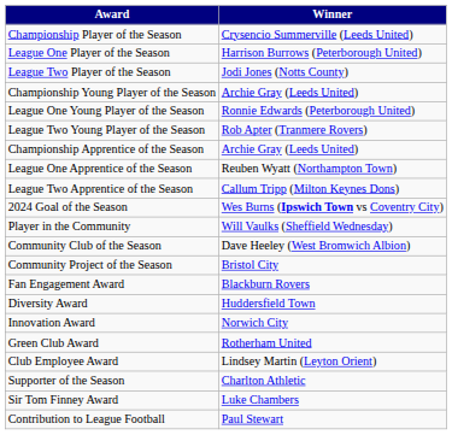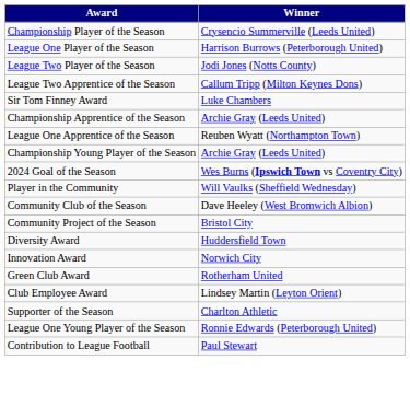 <table class="wikitable">
 <tr>
 <th style="background-color: navy; color: white;">Award</th>
 <th style="background-color: navy; color: white;">Winner</th>
 </tr>
 <tr>
 <td><a href='#'>Championship</a> Player of the Season</td>
 <td><a href='#'>Crysencio Summerville</a> (<a href='#'>Leeds United</a>)</td>
 </tr>
 <tr>
 <td><a href='#'>League One</a> Player of the Season</td>
 <td><a href='#'>Harrison Burrows</a> (<a href='#'>Peterborough United</a>)</td>
 </tr>
 <tr>
 <td><a href='#'>League Two</a> Player of the Season</td>
 <td><a href='#'>Jodi Jones</a> (<a href='#'>Notts County</a>)</td>
 </tr>
 <tr>
-<td>Championship Young Player of the Season</td>
-<td><a href='#'>Archie Gray</a> (<a href='#'>Leeds United</a>)</td>
+<td>League Two Apprentice of the Season</td>
+<td><a href='#'>Callum Tripp</a> (<a href='#'>Milton Keynes Dons</a>)</td>
 </tr>
 <tr>
-<td>League One Young Player of the Season</td>
-<td><a href='#'>Ronnie Edwards</a> (<a href='#'>Peterborough United</a>)</td>
-</tr>
-<tr>
-<td>League Two Young Player of the Season</td>
-<td><a href='#'>Rob Apter</a> (<a href='#'>Tranmere Rovers</a>)</td>
+<td>Sir Tom Finney Award</td>
+<td><a href='#'>Luke Chambers</a></td>
 </tr>
 <tr>
 <td>Championship Apprentice of the Season</td>
 <td><a href='#'>Archie Gray</a> (<a href='#'>Leeds United</a>)</td>
 </tr>
 <tr>
 <td>League One Apprentice of the Season</td>
 <td>Reuben Wyatt (<a href='#'>Northampton Town</a>)</td>
 </tr>
 <tr>
-<td>League Two Apprentice of the Season</td>
-<td><a href='#'>Callum Tripp</a> (<a href='#'>Milton Keynes Dons</a>)</td>
+<td>Championship Young Player of the Season</td>
+<td><a href='#'>Archie Gray</a> (<a href='#'>Leeds United</a>)</td>
 </tr>
 <tr>
 <td>2024 Goal of the Season</td>
 <td><a href='#'>Wes Burns</a> (<strong><a href='#'>Ipswich Town</a></strong> vs <a href='#'>Coventry City</a>)</td>
 </tr>
 <tr>
 <td>Player in the Community</td>
 <td><a href='#'>Will Vaulks</a> (<a href='#'>Sheffield Wednesday</a>)</td>
 </tr>
 <tr>
 <td>Community Club of the Season</td>
 <td>Dave Heeley (<a href='#'>West Bromwich Albion</a>)</td>
 </tr>
 <tr>
 <td>Community Project of the Season</td>
 <td><a href='#'>Bristol City</a></td>
-</tr>
-<tr>
-<td>Fan Engagement Award</td>
-<td><a href='#'>Blackburn Rovers</a></td>
 </tr>
 <tr>
 <td>Diversity Award</td>
 <td><a href='#'>Huddersfield Town</a></td>
 </tr>
 <tr>
 <td>Innovation Award</td>
 <td><a href='#'>Norwich City</a></td>
 </tr>
 <tr>
 <td>Green Club Award</td>
 <td><a href='#'>Rotherham United</a></td>
 </tr>
 <tr>
 <td>Club Employee Award</td>
 <td>Lindsey Martin (<a href='#'>Leyton Orient</a>)</td>
 </tr>
 <tr>
 <td>Supporter of the Season</td>
 <td><a href='#'>Charlton Athletic</a></td>
 </tr>
 <tr>
-<td>Sir Tom Finney Award</td>
-<td><a href='#'>Luke Chambers</a></td>
+<td>League One Young Player of the Season</td>
+<td><a href='#'>Ronnie Edwards</a> (<a href='#'>Peterborough United</a>)</td>
 </tr>
 <tr>
 <td>Contribution to League Football</td>
 <td><a href='#'>Paul Stewart</a></td>
 </tr>
 </table>
